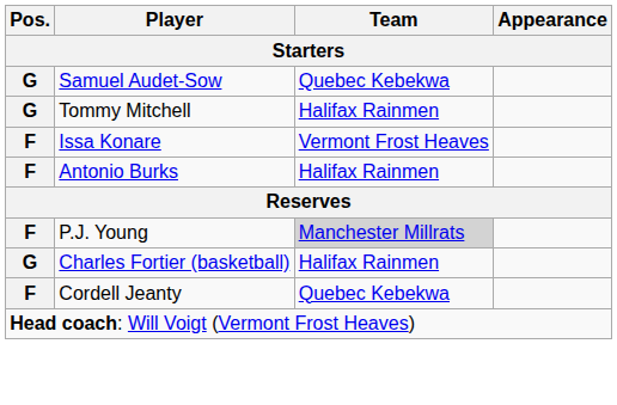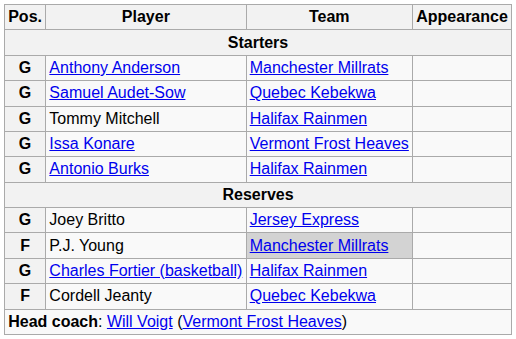 <table class="wikitable">
 <tr>
 <th>Pos.</th>
 <th>Player</th>
 <th>Team</th>
 <th>Appearance</th>
 </tr>
 <tr>
 <th colspan="4">Starters</th>
+</tr>
+<tr>
+<th>G</th>
+<td><a href='#'>Anthony Anderson</a></td>
+<td><a href='#'>Manchester Millrats</a></td>
+<td></td>
 </tr>
 <tr>
 <th>G</th>
 <td><a href='#'>Samuel Audet-Sow</a></td>
 <td><a href='#'>Quebec Kebekwa</a></td>
 <td></td>
 </tr>
 <tr>
 <th>G</th>
 <td>Tommy Mitchell</td>
 <td><a href='#'>Halifax Rainmen</a></td>
 <td></td>
 </tr>
 <tr>
-<th>F</th>
+<th>G</th>
 <td><a href='#'>Issa Konare</a></td>
 <td><a href='#'>Vermont Frost Heaves</a></td>
 <td></td>
 </tr>
 <tr>
-<th>F</th>
+<th>G</th>
 <td><a href='#'>Antonio Burks</a></td>
 <td><a href='#'>Halifax Rainmen</a></td>
 <td></td>
 </tr>
 <tr>
 <th colspan="4">Reserves</th>
+</tr>
+<tr>
+<th>G</th>
+<td>Joey Britto</td>
+<td><a href='#'>Jersey Express</a></td>
+<td></td>
 </tr>
 <tr>
 <th>F</th>
 <td>P.J. Young</td>
 <td style="background: lightgrey;"><a href='#'>Manchester Millrats</a></td>
 <td></td>
 </tr>
 <tr>
 <th>G</th>
 <td><a href='#'>Charles Fortier (basketball)</a></td>
 <td><a href='#'>Halifax Rainmen</a></td>
 <td></td>
 </tr>
 <tr>
 <th>F</th>
 <td>Cordell Jeanty</td>
 <td><a href='#'>Quebec Kebekwa</a></td>
 <td></td>
 </tr>
 <tr>
 <td colspan="4"><strong>Head coach</strong>: <a href='#'>Will Voigt</a> (<a href='#'>Vermont Frost Heaves</a>)</td>
 </tr>
 </table>
